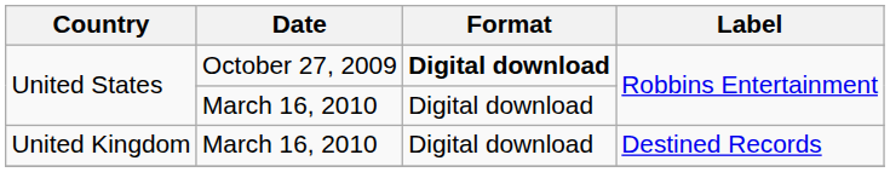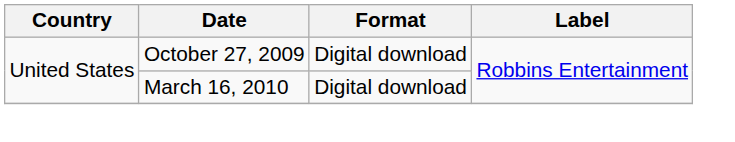 <table class="wikitable">
 <tr>
 <th align="center">Country</th>
 <th align="center">Date</th>
 <th align="center">Format</th>
 <th align="center">Label</th>
 </tr>
 <tr>
 <td rowspan=2>United States</td>
 <td>October 27, 2009</td>
-<td><strong>Digital download</strong></td>
+<td>Digital download</td>
 <td rowspan=2><a href='#'>Robbins Entertainment</a></td>
 </tr>
 <tr>
 <td>March 16, 2010</td>
 <td>Digital download</td>
 </tr>
 <tr>
-<td>United Kingdom</td>
-<td>March 16, 2010</td>
-<td>Digital download</td>
-<td><a href='#'>Destined Records</a></td>
-</tr>
-<tr>
 </tr>
 </table>
